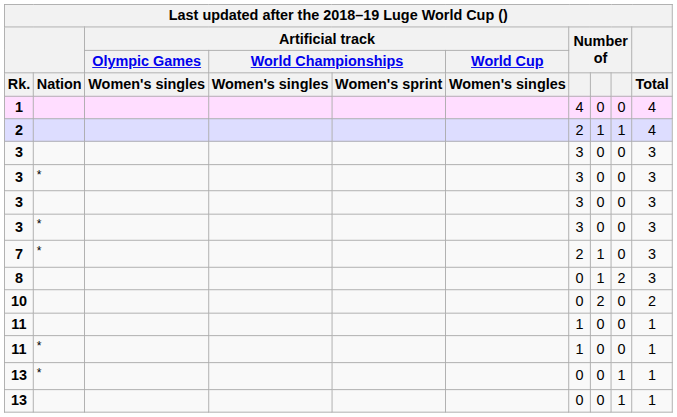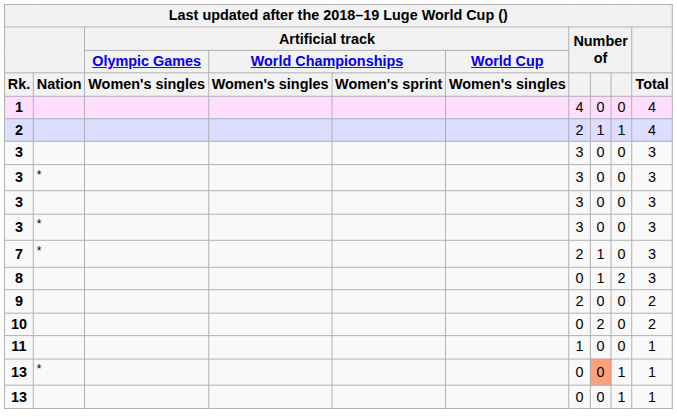 <table class="wikitable" style="margin-top: 0em; text-align: center; font-size: 100%;">
 <tr>
 <th colspan="10">Last updated after the 2018–19 Luge World Cup ()</th>
 </tr>
 <tr>
 <th rowspan="2" colspan="2"></th>
 <th colspan="4">Artificial track</th>
 <th rowspan="2" colspan="3">Number of</th>
 <th rowspan="2"></th>
 </tr>
 <tr>
 <th><a href='#'>Olympic Games</a></th>
 <th colspan="2"><a href='#'>World Championships</a></th>
 <th><a href='#'>World Cup</a></th>
 </tr>
 <tr>
 <th style="width: 1em;">Rk.</th>
 <th>Nation</th>
 <th>Women's singles</th>
 <th>Women's singles</th>
 <th>Women's sprint</th>
 <th>Women's singles</th>
 <th style="width: 1em;"></th>
 <th style="width: 1em;"></th>
 <th style="width: 1em;"></th>
 <th style="width: 1em;">Total</th>
 </tr>
 <tr style="background: #fdf;">
 <td><strong>1</strong></td>
 <td style="text-align: left;"></td>
 <td></td>
 <td></td>
 <td></td>
 <td></td>
 <td>4</td>
 <td>0</td>
 <td>0</td>
 <td>4</td>
 </tr>
 <tr style="background: #ddf;">
 <td><strong>2</strong></td>
 <td style="text-align: left;"></td>
 <td></td>
 <td></td>
 <td></td>
 <td></td>
 <td>2</td>
 <td>1</td>
 <td>1</td>
 <td>4</td>
 </tr>
 <tr>
 <td><strong>3</strong></td>
 <td style="text-align: left;"></td>
 <td></td>
 <td></td>
 <td></td>
 <td></td>
 <td>3</td>
 <td>0</td>
 <td>0</td>
 <td>3</td>
 </tr>
 <tr>
 <td><strong>3</strong></td>
 <td style="text-align: left;"><em></em><sup>*</sup></td>
 <td></td>
 <td></td>
 <td></td>
 <td></td>
 <td>3</td>
 <td>0</td>
 <td>0</td>
 <td>3</td>
 </tr>
 <tr>
 <td><strong>3</strong></td>
 <td style="text-align: left;"></td>
 <td></td>
 <td></td>
 <td></td>
 <td></td>
 <td>3</td>
 <td>0</td>
 <td>0</td>
 <td>3</td>
 </tr>
 <tr>
 <td><strong>3</strong></td>
 <td style="text-align: left;"><em></em><sup>*</sup></td>
 <td></td>
 <td></td>
 <td></td>
 <td></td>
 <td>3</td>
 <td>0</td>
 <td>0</td>
 <td>3</td>
 </tr>
 <tr>
 <td><strong>7</strong></td>
 <td style="text-align: left;"><em></em><sup>*</sup></td>
 <td></td>
 <td></td>
 <td></td>
 <td></td>
 <td>2</td>
 <td>1</td>
 <td>0</td>
 <td>3</td>
 </tr>
 <tr>
 <td><strong>8</strong></td>
 <td style="text-align: left;"></td>
 <td></td>
 <td></td>
 <td></td>
 <td></td>
 <td>0</td>
 <td>1</td>
 <td>2</td>
 <td>3</td>
 </tr>
 <tr>
+<td><strong>9</strong></td>
+<td style="text-align: left;"></td>
+<td></td>
+<td></td>
+<td></td>
+<td></td>
+<td>2</td>
+<td>0</td>
+<td>0</td>
+<td>2</td>
+</tr>
+<tr>
 <td><strong>10</strong></td>
 <td style="text-align: left;"></td>
 <td></td>
 <td></td>
 <td></td>
 <td></td>
 <td>0</td>
 <td>2</td>
 <td>0</td>
 <td>2</td>
 </tr>
 <tr>
 <td><strong>11</strong></td>
 <td style="text-align: left;"></td>
 <td></td>
 <td></td>
 <td></td>
 <td></td>
 <td>1</td>
 <td>0</td>
 <td>0</td>
 <td>1</td>
 </tr>
 <tr>
-<td><strong>11</strong></td>
-<td style="text-align: left;"><em></em><sup>*</sup></td>
-<td></td>
-<td></td>
-<td></td>
-<td></td>
-<td>1</td>
-<td>0</td>
-<td>0</td>
-<td>1</td>
-</tr>
-<tr>
 <td><strong>13</strong></td>
 <td style="text-align: left;"><em></em><sup>*</sup></td>
 <td></td>
 <td></td>
 <td></td>
 <td></td>
 <td>0</td>
-<td>0</td>
+<td style="background: lightsalmon;">0</td>
 <td>1</td>
 <td>1</td>
 </tr>
 <tr>
 <td><strong>13</strong></td>
 <td style="text-align: left;"></td>
 <td></td>
 <td></td>
 <td></td>
 <td></td>
 <td>0</td>
 <td>0</td>
 <td>1</td>
 <td>1</td>
 </tr>
 </table>
